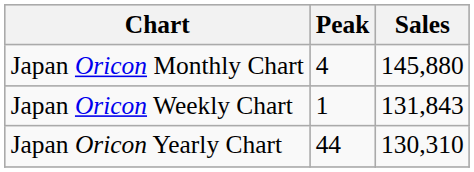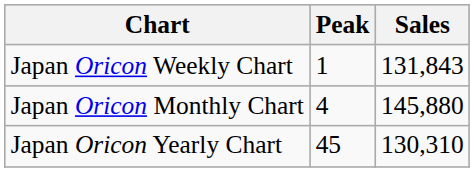 <table class="wikitable sortable">
 <tr>
 <th>Chart</th>
 <th>Peak</th>
 <th>Sales</th>
 </tr>
 <tr>
+<td>Japan <em><a href='#'>Oricon</a></em> Weekly Chart</td>
+<td>1</td>
+<td>131,843</td>
+</tr>
+<tr>
 <td>Japan <em><a href='#'>Oricon</a></em> Monthly Chart</td>
 <td>4</td>
 <td>145,880</td>
 </tr>
 <tr>
-<td>Japan <em><a href='#'>Oricon</a></em> Weekly Chart</td>
-<td>1</td>
-<td>131,843</td>
-</tr>
-<tr>
 <td>Japan <em>Oricon</em> Yearly Chart</td>
-<td>44</td>
+<td>45</td>
 <td>130,310</td>
 </tr>
 </table>
